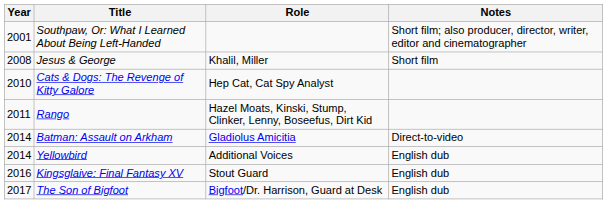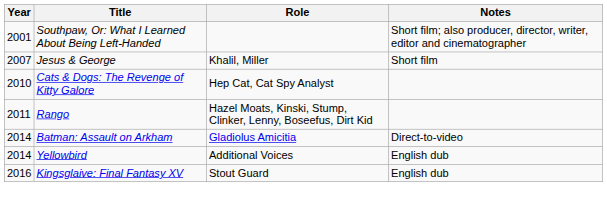 <table class="wikitable sortable">
 <tr>
 <th>Year</th>
 <th>Title</th>
 <th>Role</th>
 <th>Notes</th>
 </tr>
 <tr>
 <td>2001</td>
 <td><em>Southpaw, Or: What I Learned About Being Left-Handed</em></td>
 <td></td>
 <td>Short film; also producer, director, writer, editor and cinematographer</td>
 </tr>
 <tr>
-<td>2008</td>
+<td>2007</td>
 <td><em>Jesus & George</em></td>
 <td>Khalil, Miller</td>
 <td>Short film</td>
 </tr>
 <tr>
 <td>2010</td>
 <td><em><a href='#'>Cats & Dogs: The Revenge of Kitty Galore</a></em></td>
 <td>Hep Cat, Cat Spy Analyst</td>
 <td></td>
 </tr>
 <tr>
 <td>2011</td>
 <td><em><a href='#'>Rango</a></em></td>
 <td>Hazel Moats, Kinski, Stump, Clinker, Lenny, Boseefus, Dirt Kid</td>
 <td></td>
 </tr>
 <tr>
 <td>2014</td>
 <td><em><a href='#'>Batman: Assault on Arkham</a></em></td>
 <td><a href='#'>Gladiolus Amicitia</a></td>
 <td>Direct-to-video</td>
 </tr>
 <tr>
 <td>2014</td>
 <td><em><a href='#'>Yellowbird</a></em></td>
 <td>Additional Voices</td>
 <td>English dub</td>
 </tr>
 <tr>
 <td>2016</td>
 <td><em><a href='#'>Kingsglaive: Final Fantasy XV</a></em></td>
 <td>Stout Guard</td>
 <td>English dub</td>
 </tr>
-<tr>
-<td>2017</td>
-<td><em><a href='#'>The Son of Bigfoot</a></em></td>
-<td><a href='#'>Bigfoot</a>/Dr. Harrison, Guard at Desk</td>
-<td>English dub</td>
-</tr>
 </table>
